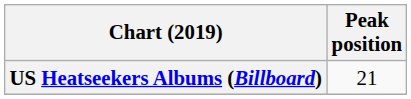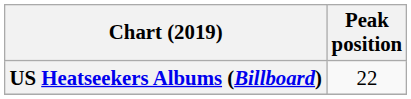 <table class="wikitable sortable plainrowheaders" style="text-align:center">
 <tr>
 <th>Chart (2019)</th>
 <th>Peak<br>position</th>
 </tr>
 <tr>
 <th scope="row">US <a href='#'>Heatseekers Albums</a> (<em><a href='#'>Billboard</a></em>)</th>
-<td>21</td>
+<td>22</td>
 </tr>
 <tr>
 </tr>
 </table>
